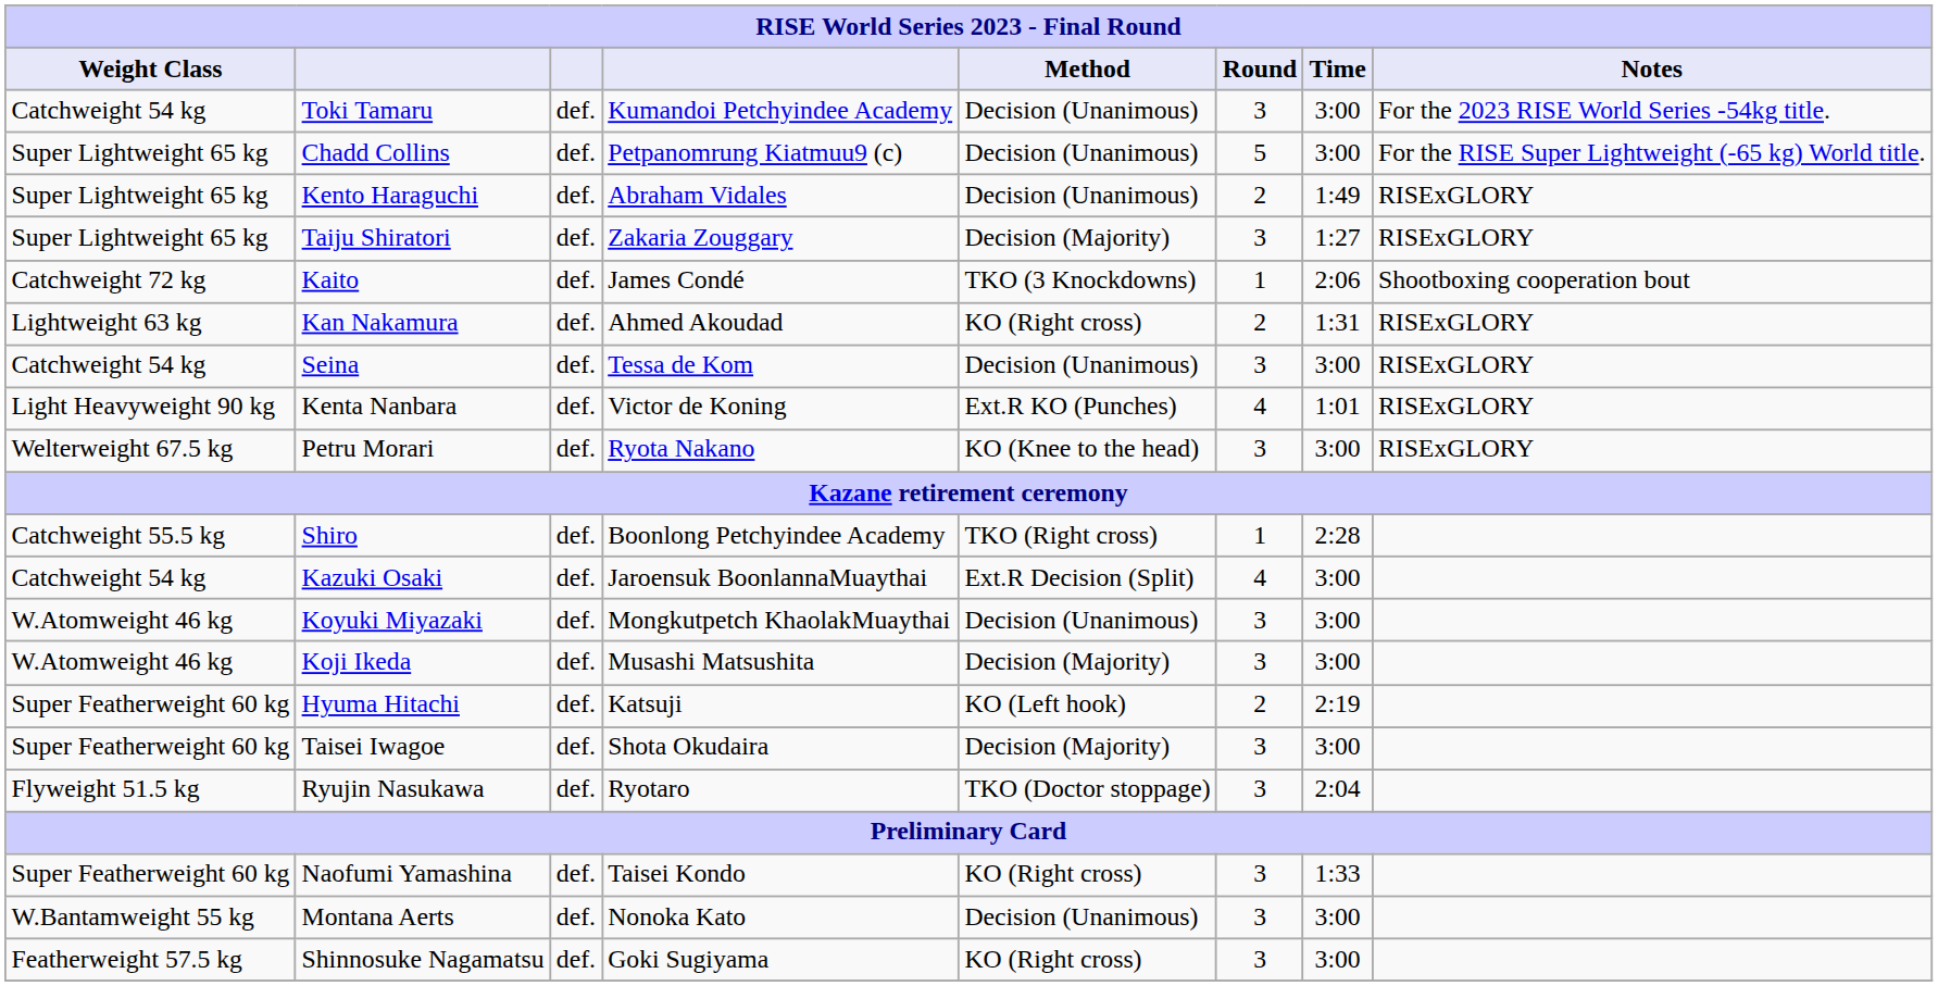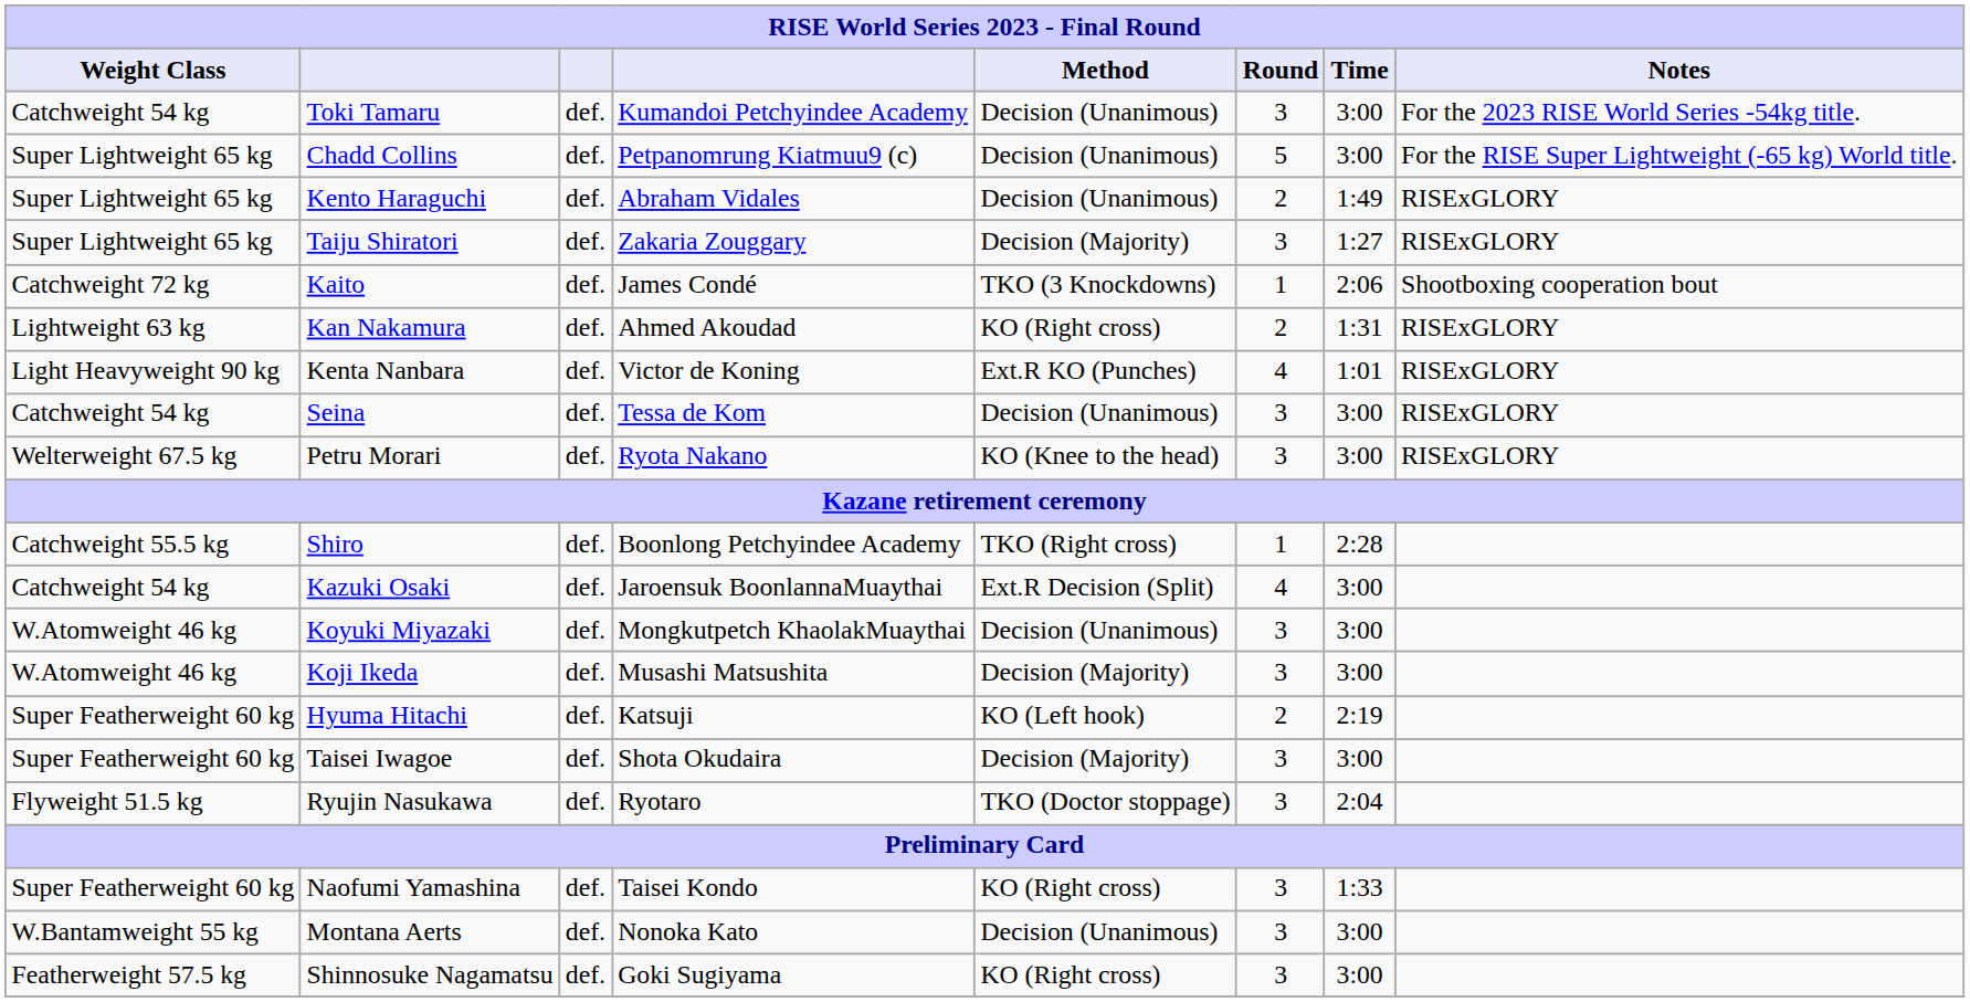 <table class="wikitable" style="font-size: 80%;">
 <tr>
 <th colspan="8" style="background-color: #ccf; color: #000080; text-align: center;"><strong>RISE World Series 2023 - Final Round</strong></th>
 </tr>
 <tr>
 <th colspan="1" style="background-color: #E6E8FA; color: #000000; text-align: center;">Weight Class</th>
 <th colspan="1" style="background-color: #E6E8FA; color: #000000; text-align: center;"></th>
 <th colspan="1" style="background-color: #E6E8FA; color: #000000; text-align: center;"></th>
 <th colspan="1" style="background-color: #E6E8FA; color: #000000; text-align: center;"></th>
 <th colspan="1" style="background-color: #E6E8FA; color: #000000; text-align: center;">Method</th>
 <th colspan="1" style="background-color: #E6E8FA; color: #000000; text-align: center;">Round</th>
 <th colspan="1" style="background-color: #E6E8FA; color: #000000; text-align: center;">Time</th>
 <th colspan="1" style="background-color: #E6E8FA; color: #000000; text-align: center;">Notes</th>
 </tr>
 <tr>
 <td>Catchweight 54 kg</td>
 <td> <a href='#'>Toki Tamaru</a></td>
 <td align="center">def.</td>
 <td> <a href='#'>Kumandoi Petchyindee Academy</a></td>
 <td>Decision (Unanimous)</td>
 <td align="center">3</td>
 <td align="center">3:00</td>
 <td>For the <a href='#'>2023 RISE World Series -54kg title</a>.</td>
 </tr>
 <tr>
 <td>Super Lightweight 65 kg</td>
 <td> <a href='#'>Chadd Collins</a></td>
 <td align="center">def.</td>
 <td> <a href='#'>Petpanomrung Kiatmuu9</a> (c)</td>
 <td>Decision (Unanimous)</td>
 <td align="center">5</td>
 <td align="center">3:00</td>
 <td>For the <a href='#'>RISE Super Lightweight (-65 kg) World title</a>.</td>
 </tr>
 <tr>
 <td>Super Lightweight 65 kg</td>
 <td> <a href='#'>Kento Haraguchi</a></td>
 <td align="center">def.</td>
 <td> <a href='#'>Abraham Vidales</a></td>
 <td>Decision (Unanimous)</td>
 <td align="center">2</td>
 <td align="center">1:49</td>
 <td>RISExGLORY</td>
 </tr>
 <tr>
 <td>Super Lightweight 65 kg</td>
 <td> <a href='#'>Taiju Shiratori</a></td>
 <td align="center">def.</td>
 <td> <a href='#'>Zakaria Zouggary</a></td>
 <td>Decision (Majority)</td>
 <td align="center">3</td>
 <td align="center">1:27</td>
 <td>RISExGLORY</td>
 </tr>
 <tr>
 <td>Catchweight 72 kg</td>
 <td> <a href='#'>Kaito</a></td>
 <td align="center">def.</td>
 <td> James Condé</td>
 <td>TKO (3 Knockdowns)</td>
 <td align="center">1</td>
 <td align="center">2:06</td>
 <td>Shootboxing cooperation bout</td>
 </tr>
 <tr>
 <td>Lightweight 63 kg</td>
 <td> <a href='#'>Kan Nakamura</a></td>
 <td align="center">def.</td>
 <td> Ahmed Akoudad</td>
 <td>KO (Right cross)</td>
 <td align="center">2</td>
 <td align="center">1:31</td>
 <td>RISExGLORY</td>
 </tr>
 <tr>
+<td>Light Heavyweight 90 kg</td>
+<td> Kenta Nanbara</td>
+<td align="center">def.</td>
+<td> Victor de Koning</td>
+<td>Ext.R KO (Punches)</td>
+<td align="center">4</td>
+<td align="center">1:01</td>
+<td>RISExGLORY</td>
+</tr>
+<tr>
 <td>Catchweight 54 kg</td>
 <td> <a href='#'>Seina</a></td>
 <td align="center">def.</td>
 <td> <a href='#'>Tessa de Kom</a></td>
 <td>Decision (Unanimous)</td>
 <td align="center">3</td>
 <td align="center">3:00</td>
-<td>RISExGLORY</td>
-</tr>
-<tr>
-<td>Light Heavyweight 90 kg</td>
-<td> Kenta Nanbara</td>
-<td align="center">def.</td>
-<td> Victor de Koning</td>
-<td>Ext.R KO (Punches)</td>
-<td align="center">4</td>
-<td align="center">1:01</td>
 <td>RISExGLORY</td>
 </tr>
 <tr>
 <td>Welterweight 67.5 kg</td>
 <td> Petru Morari</td>
 <td align="center">def.</td>
 <td> <a href='#'>Ryota Nakano</a></td>
 <td>KO (Knee to the head)</td>
 <td align="center">3</td>
 <td align="center">3:00</td>
 <td>RISExGLORY</td>
 </tr>
 <tr>
 <th colspan="8" style="background-color: #ccf; color: #000080; text-align: center;"><strong><a href='#'>Kazane</a> retirement ceremony</strong></th>
 </tr>
 <tr>
 <td>Catchweight 55.5 kg</td>
 <td> <a href='#'>Shiro</a></td>
 <td align="center">def.</td>
 <td> Boonlong Petchyindee Academy</td>
 <td>TKO (Right cross)</td>
 <td align="center">1</td>
 <td align="center">2:28</td>
 <td></td>
 </tr>
 <tr>
 <td>Catchweight 54 kg</td>
 <td> <a href='#'>Kazuki Osaki</a></td>
 <td align="center">def.</td>
 <td> Jaroensuk BoonlannaMuaythai</td>
 <td>Ext.R Decision (Split)</td>
 <td align="center">4</td>
 <td align="center">3:00</td>
 <td></td>
 </tr>
 <tr>
 <td>W.Atomweight 46 kg</td>
 <td> <a href='#'>Koyuki Miyazaki</a></td>
 <td align="center">def.</td>
 <td> Mongkutpetch KhaolakMuaythai</td>
 <td>Decision (Unanimous)</td>
 <td align="center">3</td>
 <td align="center">3:00</td>
 <td></td>
 </tr>
 <tr>
 <td>W.Atomweight 46 kg</td>
 <td> <a href='#'>Koji Ikeda</a></td>
 <td align="center">def.</td>
 <td> Musashi Matsushita</td>
 <td>Decision (Majority)</td>
 <td align="center">3</td>
 <td align="center">3:00</td>
 <td></td>
 </tr>
 <tr>
 <td>Super Featherweight 60 kg</td>
 <td> <a href='#'>Hyuma Hitachi</a></td>
 <td align="center">def.</td>
 <td> Katsuji</td>
 <td>KO (Left hook)</td>
 <td align="center">2</td>
 <td align="center">2:19</td>
 <td></td>
 </tr>
 <tr>
 <td>Super Featherweight 60 kg</td>
 <td> Taisei Iwagoe</td>
 <td align="center">def.</td>
 <td> Shota Okudaira</td>
 <td>Decision (Majority)</td>
 <td align="center">3</td>
 <td align="center">3:00</td>
 <td></td>
 </tr>
 <tr>
 <td>Flyweight 51.5 kg</td>
 <td> Ryujin Nasukawa</td>
 <td align="center">def.</td>
 <td> Ryotaro</td>
 <td>TKO (Doctor stoppage)</td>
 <td align="center">3</td>
 <td align="center">2:04</td>
 <td></td>
 </tr>
 <tr>
 <th colspan="8" style="background-color: #ccf; color: #000080; text-align: center;"><strong>Preliminary Card</strong></th>
 </tr>
 <tr>
 <td>Super Featherweight 60 kg</td>
 <td> Naofumi Yamashina</td>
 <td align="center">def.</td>
 <td> Taisei Kondo</td>
 <td>KO (Right cross)</td>
 <td align="center">3</td>
 <td align="center">1:33</td>
 <td></td>
 </tr>
 <tr>
 <td>W.Bantamweight 55 kg</td>
 <td> Montana Aerts</td>
 <td align="center">def.</td>
 <td> Nonoka Kato</td>
 <td>Decision (Unanimous)</td>
 <td align="center">3</td>
 <td align="center">3:00</td>
 <td></td>
 </tr>
 <tr>
 <td>Featherweight 57.5 kg</td>
 <td> Shinnosuke Nagamatsu</td>
 <td align="center">def.</td>
 <td> Goki Sugiyama</td>
 <td>KO (Right cross)</td>
 <td align="center">3</td>
 <td align="center">3:00</td>
 <td></td>
 </tr>
 <tr>
 </tr>
 </table>
